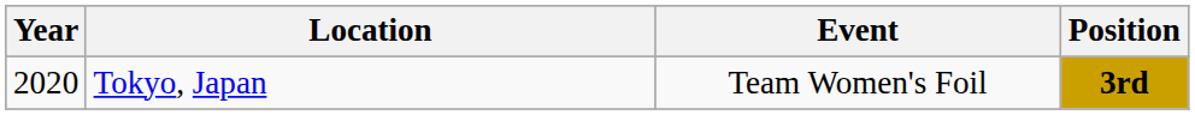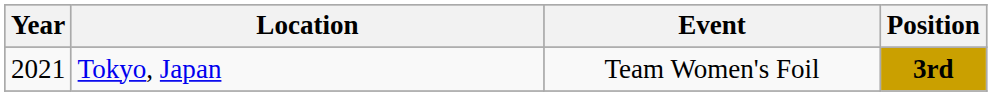 <table class="wikitable" style="text-align:center;">
 <tr>
 <th>Year</th>
 <th style="width:17em">Location</th>
 <th style="width:12em">Event</th>
 <th>Position</th>
 </tr>
 <tr>
-<td>2020</td>
+<td>2021</td>
 <td rowspan="1" align="left"> <a href='#'>Tokyo</a>, <a href='#'>Japan</a></td>
 <td>Team Women's Foil</td>
 <td bgcolor="caramel"><strong>3rd</strong></td>
 </tr>
 </table>
